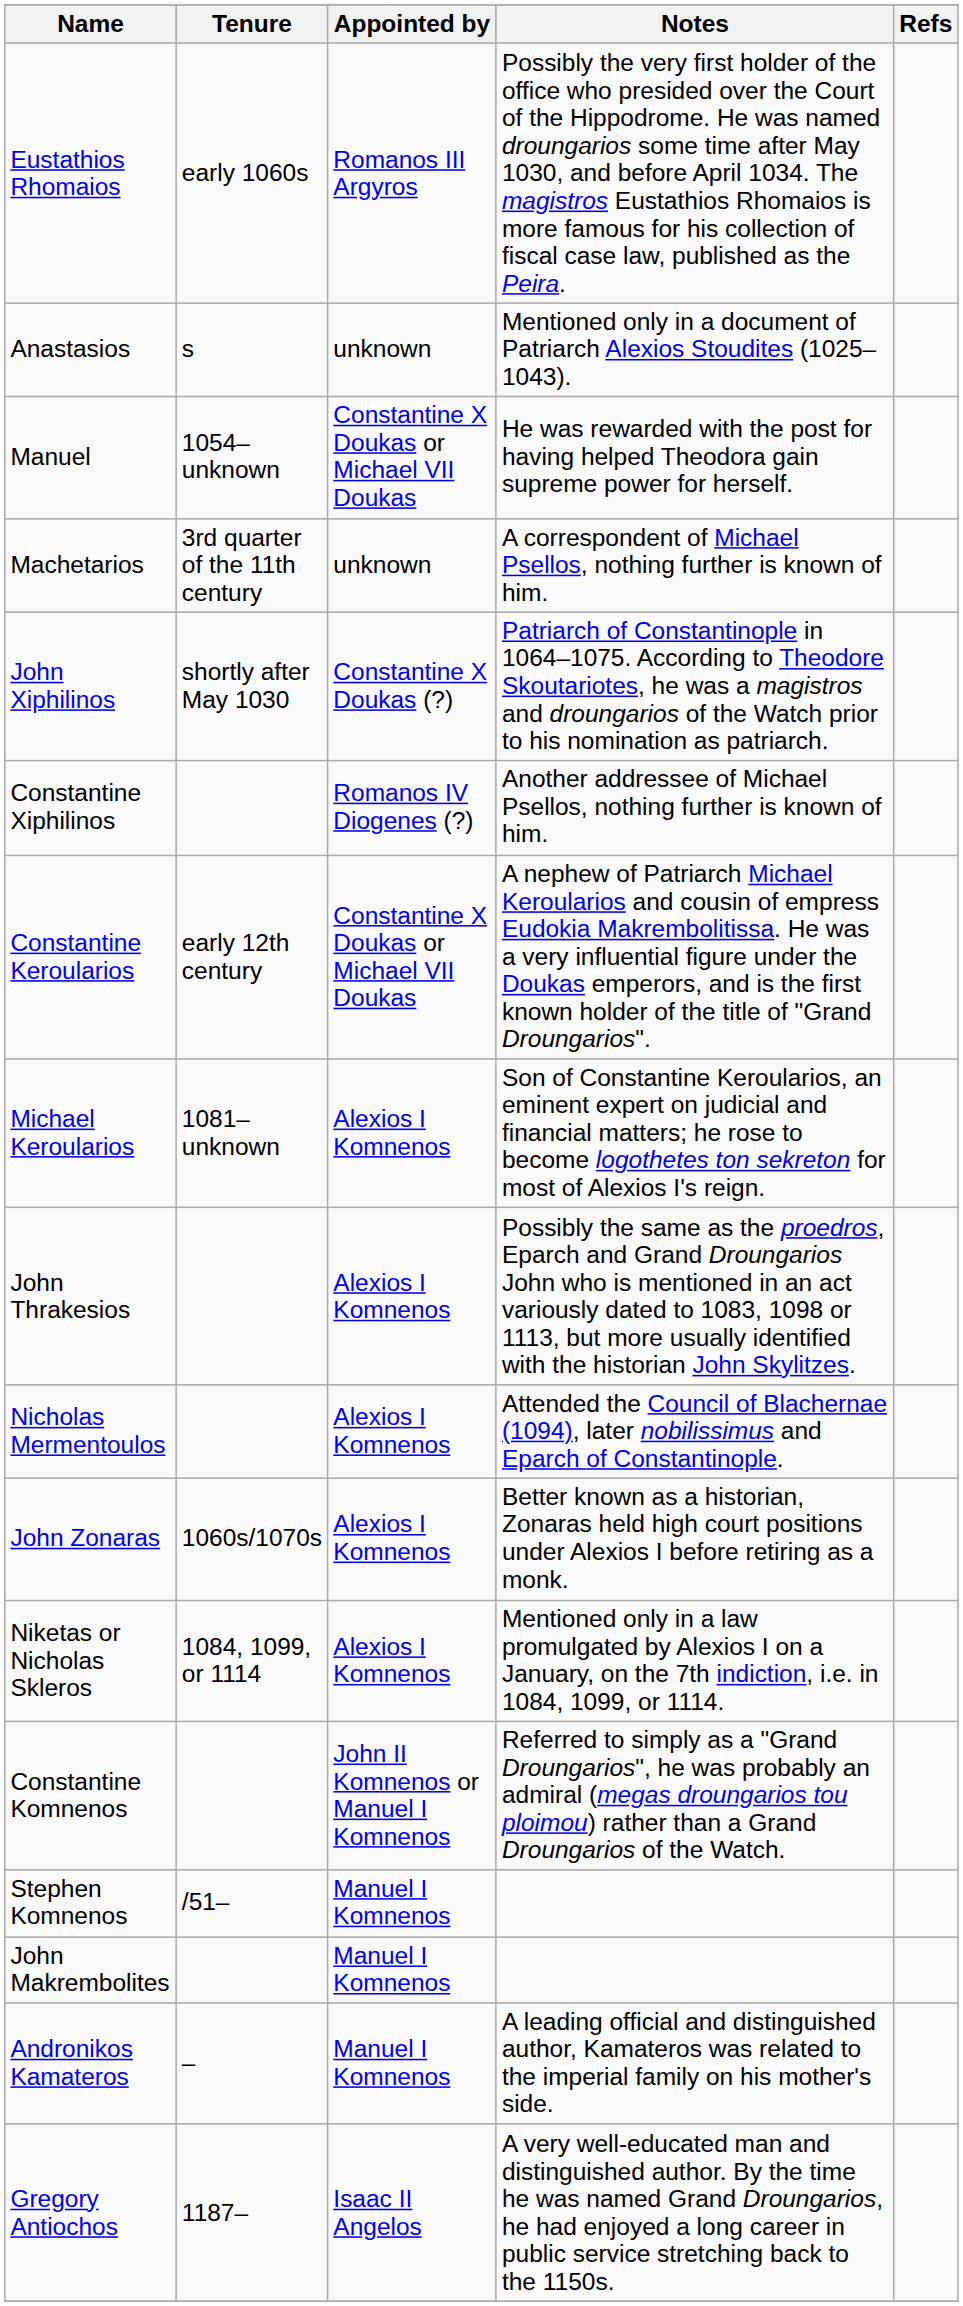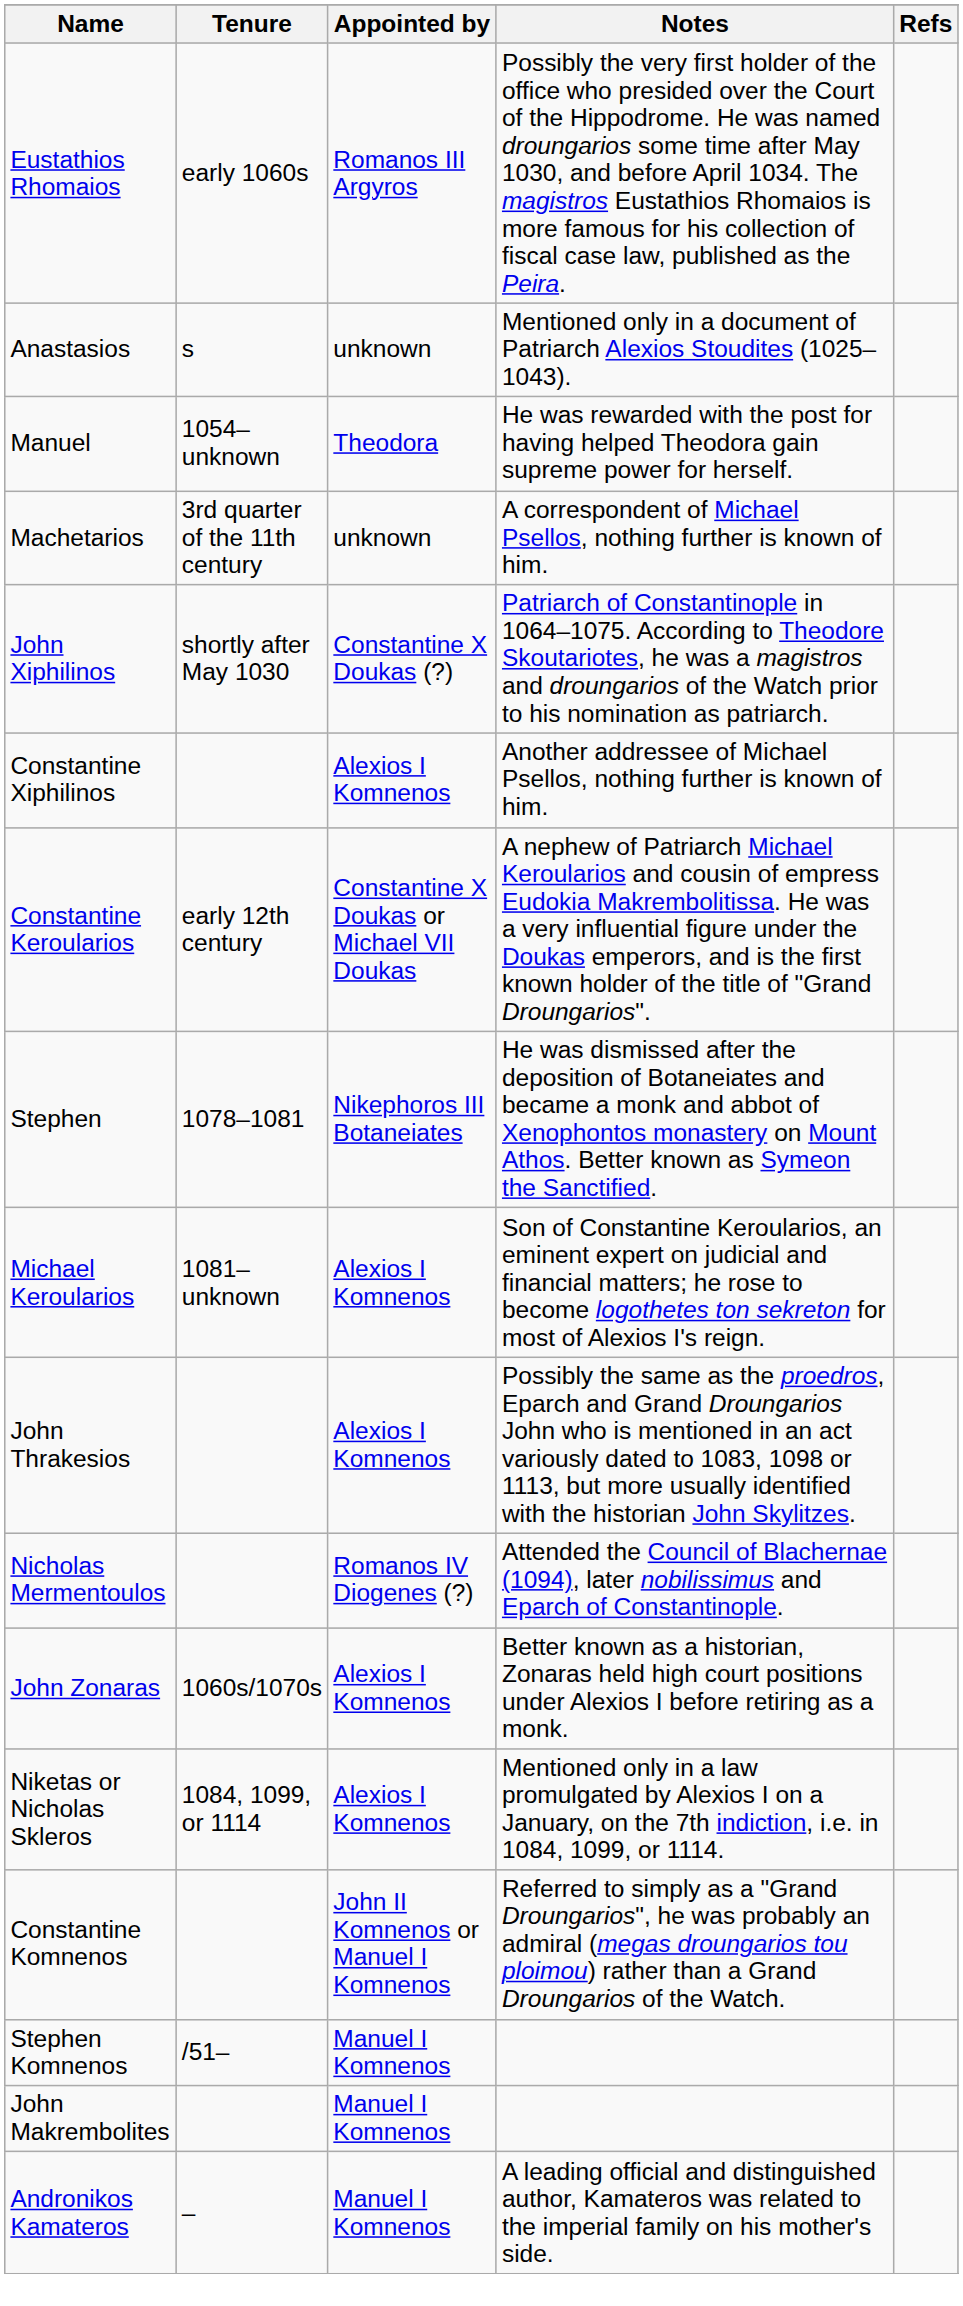 <table class="wikitable"  width="100%">
 <tr bgcolor="#FFDEAD">
 </tr>
 <tr>
 <th width="18%">Name</th>
 <th width="15%">Tenure</th>
 <th width="18%">Appointed by</th>
 <th width="44%">Notes</th>
 <th width="5%">Refs</th>
 </tr>
 <tr>
 <td><a href='#'>Eustathios Rhomaios</a></td>
 <td>early 1060s</td>
 <td><a href='#'>Romanos III Argyros</a></td>
 <td>Possibly the very first holder of the office who presided over the Court of the Hippodrome. He was named <em>droungarios</em> some time after May 1030, and before April 1034. The <em><a href='#'>magistros</a></em> Eustathios Rhomaios is more famous for his collection of fiscal case law, published as the <em><a href='#'>Peira</a></em>.</td>
 <td></td>
 </tr>
 <tr>
 <td>Anastasios</td>
 <td>s</td>
 <td>unknown</td>
 <td>Mentioned only in a document of Patriarch <a href='#'>Alexios Stoudites</a> (1025–1043).</td>
 <td></td>
 </tr>
 <tr>
 <td>Manuel</td>
 <td>1054–unknown</td>
-<td><a href='#'>Constantine X Doukas</a> or <a href='#'>Michael VII Doukas</a></td>
+<td><a href='#'>Theodora</a></td>
 <td>He was rewarded with the post for having helped Theodora gain supreme power for herself.</td>
 <td></td>
 </tr>
 <tr>
 <td>Machetarios</td>
 <td>3rd quarter of the 11th century</td>
 <td>unknown</td>
 <td>A correspondent of <a href='#'>Michael Psellos</a>, nothing further is known of him.</td>
 <td></td>
 </tr>
 <tr>
 <td><a href='#'>John Xiphilinos</a></td>
 <td>shortly after May 1030</td>
 <td><a href='#'>Constantine X Doukas</a> (?)</td>
 <td><a href='#'>Patriarch of Constantinople</a> in 1064–1075. According to <a href='#'>Theodore Skoutariotes</a>, he was a <em>magistros</em> and <em>droungarios</em> of the Watch prior to his nomination as patriarch.</td>
 <td></td>
 </tr>
 <tr>
 <td>Constantine Xiphilinos</td>
 <td></td>
-<td><a href='#'>Romanos IV Diogenes</a> (?)</td>
+<td><a href='#'>Alexios I Komnenos</a></td>
 <td>Another addressee of Michael Psellos, nothing further is known of him.</td>
 <td></td>
 </tr>
 <tr>
 <td><a href='#'>Constantine Keroularios</a></td>
 <td>early 12th century</td>
 <td><a href='#'>Constantine X Doukas</a> or <a href='#'>Michael VII Doukas</a></td>
 <td>A nephew of Patriarch <a href='#'>Michael Keroularios</a> and cousin of empress <a href='#'>Eudokia Makrembolitissa</a>. He was a very influential figure under the <a href='#'>Doukas</a> emperors, and is the first known holder of the title of "Grand <em>Droungarios</em>".</td>
+<td></td>
+</tr>
+<tr>
+<td>Stephen</td>
+<td>1078–1081</td>
+<td><a href='#'>Nikephoros III Botaneiates</a></td>
+<td>He was dismissed after the deposition of Botaneiates and became a monk and abbot of <a href='#'>Xenophontos monastery</a> on <a href='#'>Mount Athos</a>. Better known as <a href='#'>Symeon the Sanctified</a>.</td>
 <td></td>
 </tr>
 <tr>
 <td><a href='#'>Michael Keroularios</a></td>
 <td>1081–unknown</td>
 <td><a href='#'>Alexios I Komnenos</a></td>
 <td>Son of Constantine Keroularios, an eminent expert on judicial and financial matters; he rose to become <em><a href='#'>logothetes ton sekreton</a></em> for most of Alexios I's reign.</td>
 <td></td>
 </tr>
 <tr>
 <td>John Thrakesios</td>
 <td></td>
 <td><a href='#'>Alexios I Komnenos</a></td>
 <td>Possibly the same as the <em><a href='#'>proedros</a></em>, Eparch and Grand <em>Droungarios</em> John who is mentioned in an act variously dated to 1083, 1098 or 1113, but more usually identified with the historian <a href='#'>John Skylitzes</a>.</td>
 <td></td>
 </tr>
 <tr>
 <td><a href='#'>Nicholas Mermentoulos</a></td>
 <td></td>
-<td><a href='#'>Alexios I Komnenos</a></td>
+<td><a href='#'>Romanos IV Diogenes</a> (?)</td>
 <td>Attended the <a href='#'>Council of Blachernae (1094)</a>, later <em><a href='#'>nobilissimus</a></em> and <a href='#'>Eparch of Constantinople</a>.</td>
 <td></td>
 </tr>
 <tr>
 <td><a href='#'>John Zonaras</a></td>
 <td>1060s/1070s</td>
 <td><a href='#'>Alexios I Komnenos</a></td>
 <td>Better known as a historian, Zonaras held high court positions under Alexios I before retiring as a monk.</td>
 <td></td>
 </tr>
 <tr>
 <td>Niketas or Nicholas Skleros</td>
 <td>1084, 1099, or 1114</td>
 <td><a href='#'>Alexios I Komnenos</a></td>
 <td>Mentioned only in a law promulgated by Alexios I on a January, on the 7th <a href='#'>indiction</a>, i.e. in 1084, 1099, or 1114.</td>
 <td></td>
 </tr>
 <tr>
 <td>Constantine Komnenos</td>
 <td></td>
 <td><a href='#'>John II Komnenos</a> or <a href='#'>Manuel I Komnenos</a></td>
 <td>Referred to simply as a "Grand <em>Droungarios</em>", he was probably an admiral (<em><a href='#'>megas droungarios tou ploimou</a></em>) rather than a Grand <em>Droungarios</em> of the Watch.</td>
 <td></td>
 </tr>
 <tr>
 <td>Stephen Komnenos</td>
 <td>/51–</td>
 <td><a href='#'>Manuel I Komnenos</a></td>
 <td></td>
 <td></td>
 </tr>
 <tr>
 <td>John Makrembolites</td>
 <td></td>
 <td><a href='#'>Manuel I Komnenos</a></td>
 <td></td>
 <td></td>
 </tr>
 <tr>
 <td><a href='#'>Andronikos Kamateros</a></td>
 <td>–</td>
 <td><a href='#'>Manuel I Komnenos</a></td>
 <td>A leading official and distinguished author, Kamateros was related to the imperial family on his mother's side.</td>
 <td></td>
 </tr>
 <tr>
-<td><a href='#'>Gregory Antiochos</a></td>
-<td>1187–</td>
-<td><a href='#'>Isaac II Angelos</a></td>
-<td>A very well-educated man and distinguished author. By the time he was named Grand <em>Droungarios</em>, he had enjoyed a long career in public service stretching back to the 1150s.</td>
-<td></td>
-</tr>
-<tr>
 </tr>
 </table>
